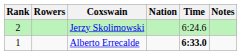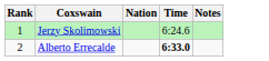 <table class="wikitable sortable" style="text-align:center">
 <tr>
 <th>Rank</th>
-<th>Rowers</th>
 <th>Coxswain</th>
 <th>Nation</th>
 <th>Time</th>
 <th>Notes</th>
 </tr>
 <tr bgcolor=bbf3bb>
-<td>2</td>
-<td align=left></td>
+<td>1</td>
 <td align=left><a href='#'>Jerzy Skolimowski</a></td>
 <td align=left></td>
 <td>6:24.6</td>
 <td></td>
 </tr>
 <tr>
-<td>1</td>
-<td align=left></td>
+<td>2</td>
 <td align=left><a href='#'>Alberto Errecalde</a></td>
 <td align=left></td>
 <td><strong>6:33.0</strong></td>
 <td></td>
 </tr>
 </table>
